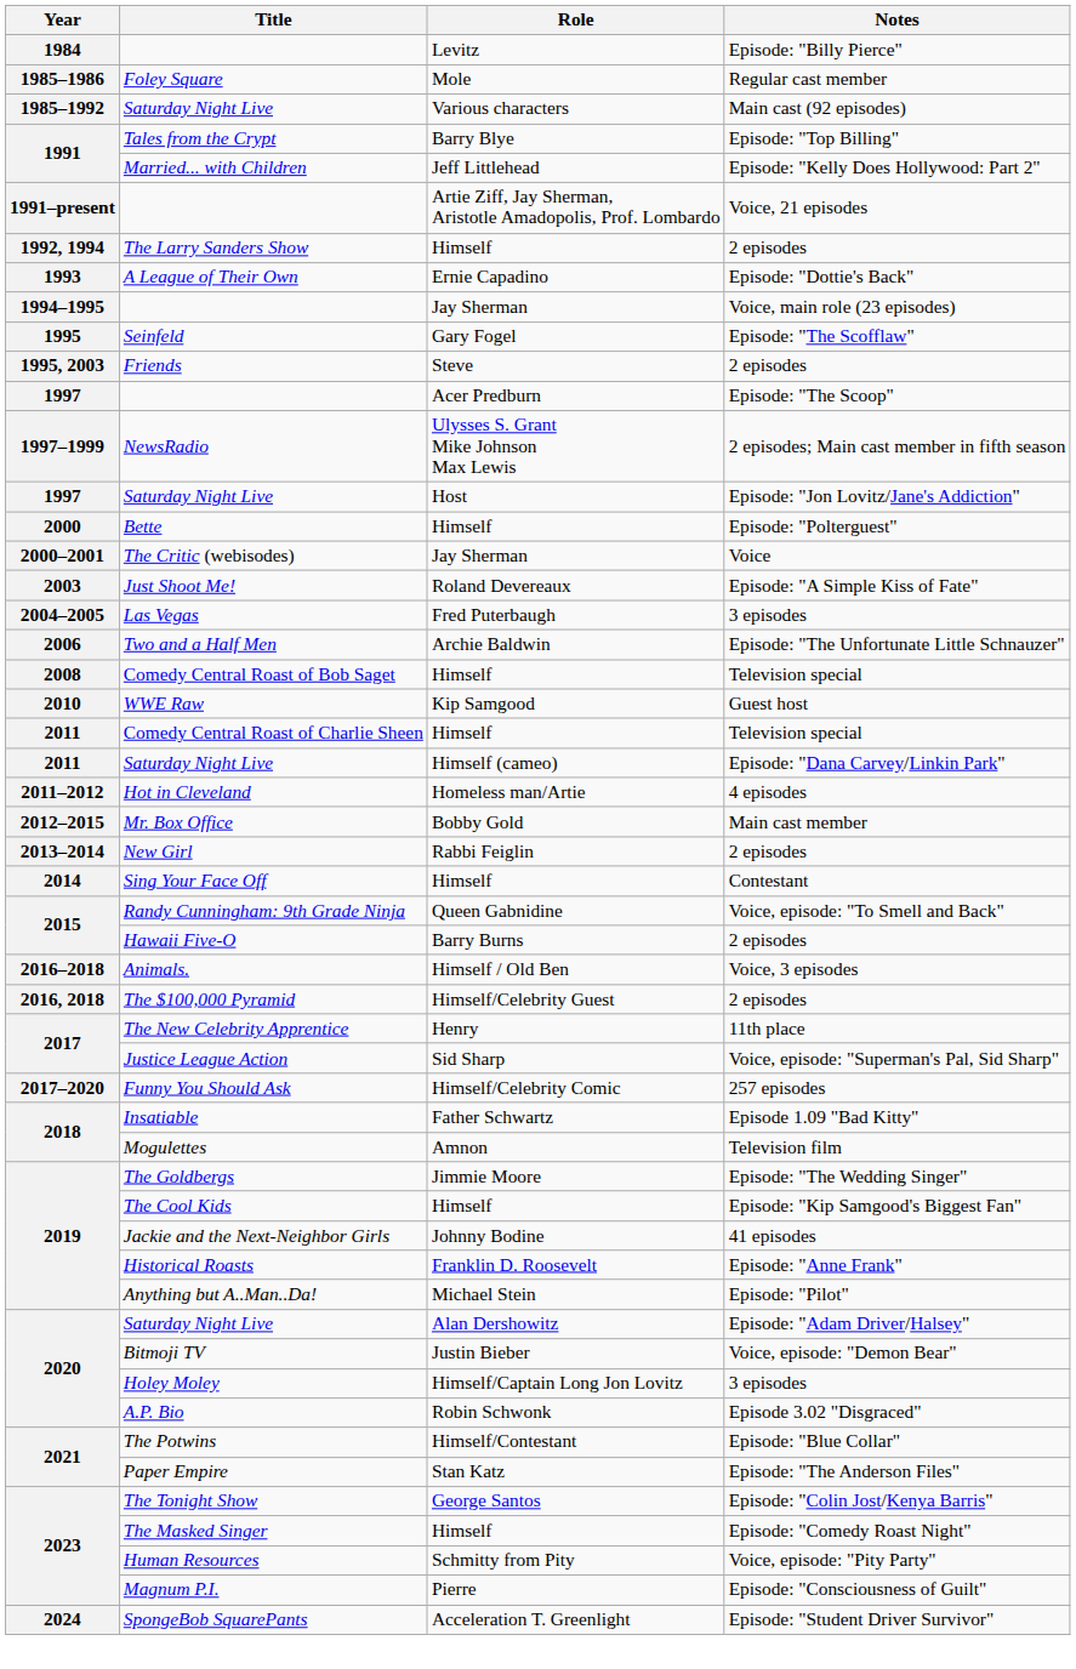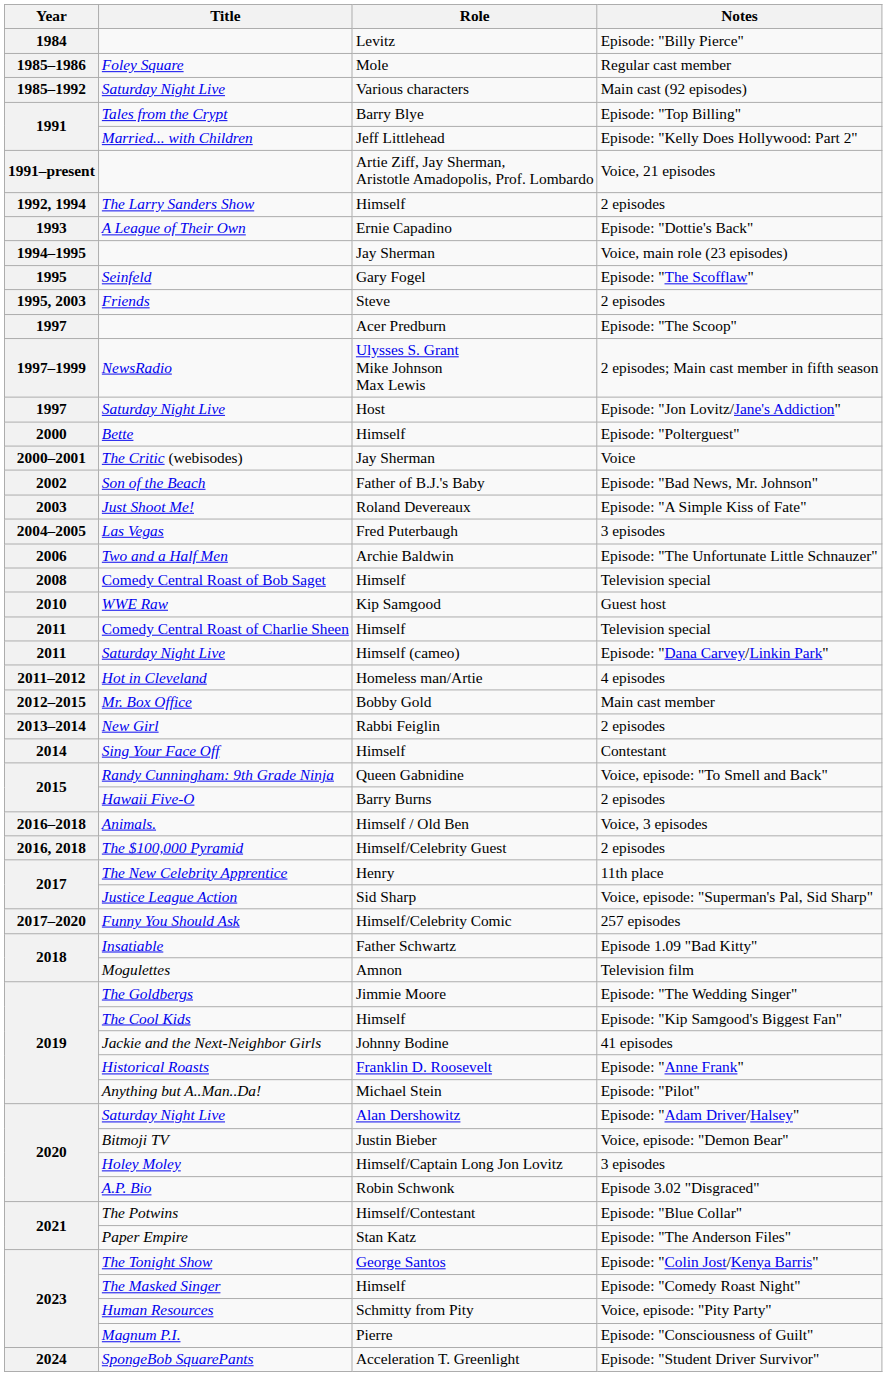 <table class="wikitable plainrowheaders sortable">
 <tr>
 <th scope="col">Year</th>
 <th scope="col">Title</th>
 <th scope="col">Role</th>
 <th scope="col" class="unsortable">Notes</th>
 </tr>
 <tr>
 <th scope="row">1984</th>
 <td><em></em></td>
 <td>Levitz</td>
 <td>Episode: "Billy Pierce"</td>
 </tr>
 <tr>
 <th scope="row">1985–1986</th>
 <td><em><a href='#'>Foley Square</a></em></td>
 <td>Mole</td>
 <td>Regular cast member</td>
 </tr>
 <tr>
 <th scope="row">1985–1992</th>
 <td><em><a href='#'>Saturday Night Live</a></em></td>
 <td>Various characters</td>
 <td>Main cast (92 episodes)</td>
 </tr>
 <tr>
 <th rowspan="2" scope="row">1991</th>
 <td><em><a href='#'>Tales from the Crypt</a></em></td>
 <td>Barry Blye</td>
 <td>Episode: "Top Billing"</td>
 </tr>
 <tr>
 <td><em><a href='#'>Married... with Children</a></em></td>
 <td>Jeff Littlehead</td>
 <td>Episode: "Kelly Does Hollywood: Part 2"</td>
 </tr>
 <tr>
 <th scope="row">1991–present</th>
 <td><em></em></td>
 <td>Artie Ziff, Jay Sherman, <br> Aristotle Amadopolis, Prof. Lombardo</td>
 <td>Voice, 21 episodes</td>
 </tr>
 <tr>
 <th scope="row">1992, 1994</th>
 <td><em><a href='#'>The Larry Sanders Show</a></em></td>
 <td>Himself</td>
 <td>2 episodes</td>
 </tr>
 <tr>
 <th scope="row">1993</th>
 <td><em><a href='#'>A League of Their Own</a></em></td>
 <td>Ernie Capadino</td>
 <td>Episode: "Dottie's Back"</td>
 </tr>
 <tr>
 <th scope="row">1994–1995</th>
 <td><em></em></td>
 <td>Jay Sherman</td>
 <td>Voice, main role (23 episodes)</td>
 </tr>
 <tr>
 <th scope="row">1995</th>
 <td><em><a href='#'>Seinfeld</a></em></td>
 <td>Gary Fogel</td>
 <td>Episode: "<a href='#'>The Scofflaw</a>"</td>
 </tr>
 <tr>
 <th scope="row">1995, 2003</th>
 <td><em><a href='#'>Friends</a></em></td>
 <td>Steve</td>
 <td>2 episodes</td>
 </tr>
 <tr>
 <th scope="row">1997</th>
 <td><em></em></td>
 <td>Acer Predburn</td>
 <td>Episode: "The Scoop"</td>
 </tr>
 <tr>
 <th scope="row">1997–1999</th>
 <td><em><a href='#'>NewsRadio</a></em></td>
 <td><a href='#'>Ulysses S. Grant</a><br>Mike Johnson<br>Max Lewis</td>
 <td>2 episodes; Main cast member in fifth season</td>
 </tr>
 <tr>
 <th scope="row">1997</th>
 <td><em><a href='#'>Saturday Night Live</a></em></td>
 <td>Host</td>
 <td>Episode: "Jon Lovitz/<a href='#'>Jane's Addiction</a>"</td>
 </tr>
 <tr>
 <th scope="row">2000</th>
 <td><em><a href='#'>Bette</a></em></td>
 <td>Himself</td>
 <td>Episode: "Polterguest"</td>
 </tr>
 <tr>
 <th scope="row">2000–2001</th>
 <td><em><a href='#'>The Critic</a></em> (webisodes)</td>
 <td>Jay Sherman</td>
 <td>Voice</td>
+</tr>
+<tr>
+<th scope="row">2002</th>
+<td><em><a href='#'>Son of the Beach</a></em></td>
+<td>Father of B.J.'s Baby</td>
+<td>Episode: "Bad News, Mr. Johnson"</td>
 </tr>
 <tr>
 <th scope="row">2003</th>
 <td><em><a href='#'>Just Shoot Me!</a></em></td>
 <td>Roland Devereaux</td>
 <td>Episode: "A Simple Kiss of Fate"</td>
 </tr>
 <tr>
 <th scope="row">2004–2005</th>
 <td><em><a href='#'>Las Vegas</a></em></td>
 <td>Fred Puterbaugh</td>
 <td>3 episodes</td>
 </tr>
 <tr>
 <th scope="row">2006</th>
 <td><em><a href='#'>Two and a Half Men</a></em></td>
 <td>Archie Baldwin</td>
 <td>Episode: "The Unfortunate Little Schnauzer"</td>
 </tr>
 <tr>
 <th scope="row">2008</th>
 <td><a href='#'>Comedy Central Roast of Bob Saget</a></td>
 <td>Himself</td>
 <td>Television special</td>
 </tr>
 <tr>
 <th scope="row">2010</th>
 <td><em><a href='#'>WWE Raw</a></em></td>
 <td>Kip Samgood</td>
 <td>Guest host</td>
 </tr>
 <tr>
 <th scope="row">2011</th>
 <td><a href='#'>Comedy Central Roast of Charlie Sheen</a></td>
 <td>Himself</td>
 <td>Television special</td>
 </tr>
 <tr>
 <th scope="row">2011</th>
 <td><em><a href='#'>Saturday Night Live</a></em></td>
 <td>Himself (cameo)</td>
 <td>Episode: "<a href='#'>Dana Carvey</a>/<a href='#'>Linkin Park</a>"</td>
 </tr>
 <tr>
 <th scope="row">2011–2012</th>
 <td><em><a href='#'>Hot in Cleveland</a></em></td>
 <td>Homeless man/Artie</td>
 <td>4 episodes</td>
 </tr>
 <tr>
 <th scope="row">2012–2015</th>
 <td><em><a href='#'>Mr. Box Office</a></em></td>
 <td>Bobby Gold</td>
 <td>Main cast member</td>
 </tr>
 <tr>
 <th scope="row">2013–2014</th>
 <td><em><a href='#'>New Girl</a></em></td>
 <td>Rabbi Feiglin</td>
 <td>2 episodes</td>
 </tr>
 <tr>
 <th scope="row">2014</th>
 <td><em><a href='#'>Sing Your Face Off</a></em></td>
 <td>Himself</td>
 <td>Contestant</td>
 </tr>
 <tr>
 <th rowspan="2" scope="row">2015</th>
 <td><em><a href='#'>Randy Cunningham: 9th Grade Ninja</a></em></td>
 <td>Queen Gabnidine</td>
 <td>Voice, episode: "To Smell and Back"</td>
 </tr>
 <tr>
 <td><em><a href='#'>Hawaii Five-O</a></em></td>
 <td>Barry Burns</td>
 <td>2 episodes</td>
 </tr>
 <tr>
 <th scope="row">2016–2018</th>
 <td><em><a href='#'>Animals.</a></em></td>
 <td>Himself / Old Ben</td>
 <td>Voice, 3 episodes</td>
 </tr>
 <tr>
 <th scope="row">2016, 2018</th>
 <td><em><a href='#'>The $100,000 Pyramid</a></em></td>
 <td>Himself/Celebrity Guest</td>
 <td>2 episodes</td>
 </tr>
 <tr>
 <th rowspan="2" scope="row">2017</th>
 <td><em><a href='#'>The New Celebrity Apprentice</a></em></td>
 <td>Henry</td>
 <td>11th place</td>
 </tr>
 <tr>
 <td><em><a href='#'>Justice League Action</a></em></td>
 <td>Sid Sharp</td>
 <td>Voice, episode: "Superman's Pal, Sid Sharp"</td>
 </tr>
 <tr>
 <th scope="row">2017–2020</th>
 <td><em><a href='#'>Funny You Should Ask</a></em></td>
 <td>Himself/Celebrity Comic</td>
 <td>257 episodes</td>
 </tr>
 <tr>
 <th rowspan="2" scope="row">2018</th>
 <td><em><a href='#'>Insatiable</a></em></td>
 <td>Father Schwartz</td>
 <td>Episode 1.09 "Bad Kitty"</td>
 </tr>
 <tr>
 <td><em>Mogulettes</em></td>
 <td>Amnon</td>
 <td>Television film</td>
 </tr>
 <tr>
 <th rowspan="5" scope="row">2019</th>
 <td><em><a href='#'>The Goldbergs</a></em></td>
 <td>Jimmie Moore</td>
 <td>Episode: "The Wedding Singer"</td>
 </tr>
 <tr>
 <td><em><a href='#'>The Cool Kids</a></em></td>
 <td>Himself</td>
 <td>Episode: "Kip Samgood's Biggest Fan"</td>
 </tr>
 <tr>
 <td><em>Jackie and the Next-Neighbor Girls</em></td>
 <td>Johnny Bodine</td>
 <td>41 episodes</td>
 </tr>
 <tr>
 <td><em><a href='#'>Historical Roasts</a></em></td>
 <td><a href='#'>Franklin D. Roosevelt</a></td>
 <td>Episode: "<a href='#'>Anne Frank</a>"</td>
 </tr>
 <tr>
 <td><em>Anything but A..Man..Da!</em></td>
 <td>Michael Stein</td>
 <td>Episode: "Pilot"</td>
 </tr>
 <tr>
 <th rowspan="4" scope="row">2020</th>
 <td><em><a href='#'>Saturday Night Live</a></em></td>
 <td><a href='#'>Alan Dershowitz</a></td>
 <td>Episode: "<a href='#'>Adam Driver</a>/<a href='#'>Halsey</a>"</td>
 </tr>
 <tr>
 <td><em>Bitmoji TV</em></td>
 <td>Justin Bieber</td>
 <td>Voice, episode: "Demon Bear"</td>
 </tr>
 <tr>
 <td><em><a href='#'>Holey Moley</a></em></td>
 <td>Himself/Captain Long Jon Lovitz</td>
 <td>3 episodes</td>
 </tr>
 <tr>
 <td><em><a href='#'>A.P. Bio</a></em></td>
 <td>Robin Schwonk</td>
 <td>Episode 3.02 "Disgraced"</td>
 </tr>
 <tr>
 <th rowspan="2" scope="row">2021</th>
 <td><em>The Potwins</em></td>
 <td>Himself/Contestant</td>
 <td>Episode: "Blue Collar"</td>
 </tr>
 <tr>
 <td><em>Paper Empire</em></td>
 <td>Stan Katz</td>
 <td>Episode: "The Anderson Files"</td>
 </tr>
 <tr>
 <th rowspan="4" scope="row">2023</th>
 <td><em><a href='#'>The Tonight Show</a></em></td>
 <td><a href='#'>George Santos</a></td>
 <td>Episode: "<a href='#'>Colin Jost</a>/<a href='#'>Kenya Barris</a>"</td>
 </tr>
 <tr>
 <td><em><a href='#'>The Masked Singer</a></em></td>
 <td>Himself</td>
 <td>Episode: "Comedy Roast Night"</td>
 </tr>
 <tr>
 <td><em><a href='#'>Human Resources</a></em></td>
 <td>Schmitty from Pity</td>
 <td>Voice, episode: "Pity Party"</td>
 </tr>
 <tr>
 <td><em><a href='#'>Magnum P.I.</a></em></td>
 <td>Pierre</td>
 <td>Episode: "Consciousness of Guilt"</td>
 </tr>
 <tr>
 <th rowspan="4" scope="row">2024</th>
 <td><em><a href='#'>SpongeBob SquarePants</a></em></td>
 <td>Acceleration T. Greenlight</td>
 <td>Episode: "Student Driver Survivor"</td>
 </tr>
 </table>
